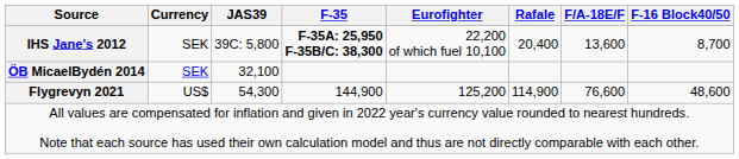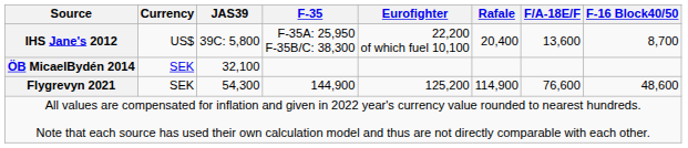 <table class="wikitable" style="text-align:right;">
 <tr>
 <th>Source</th>
 <th>Currency</th>
 <th>JAS39</th>
 <th><a href='#'>F-35</a></th>
 <th><a href='#'>Eurofighter</a></th>
 <th><a href='#'>Rafale</a></th>
 <th><a href='#'>F/A-18E/F</a></th>
 <th><a href='#'>F-16 Block40/50</a></th>
 </tr>
 <tr>
 <th>IHS <a href='#'>Jane's</a> 2012</th>
-<td>SEK</td>
+<td>US$</td>
 <td>39C: 5,800</td>
-<td><strong>F-35A: 25,950 <br>F-35B/C: 38,300</strong></td>
+<td>F-35A: 25,950 <br>F-35B/C: 38,300</td>
 <td>22,200 <br>of which fuel 10,100</td>
 <td>20,400</td>
 <td>13,600</td>
 <td>8,700</td>
 </tr>
 <tr>
 <th><a href='#'>ÖB</a> MicaelBydén 2014</th>
 <td><a href='#'>SEK</a></td>
 <td>32,100</td>
 <td></td>
 <td></td>
 <td></td>
 <td></td>
 <td></td>
 </tr>
 <tr>
 <th>Flygrevyn 2021</th>
-<td>US$</td>
+<td>SEK</td>
 <td>54,300</td>
 <td>144,900</td>
 <td>125,200</td>
 <td>114,900</td>
 <td>76,600</td>
 <td>48,600</td>
 </tr>
 <tr>
 <td colspan="8" style=text-align:center>All values are compensated for inflation and given in 2022 year's currency value rounded to nearest hundreds.<br><br>Note that each source has used their own calculation model and thus are not directly comparable with each other.</td>
 </tr>
 </table>
